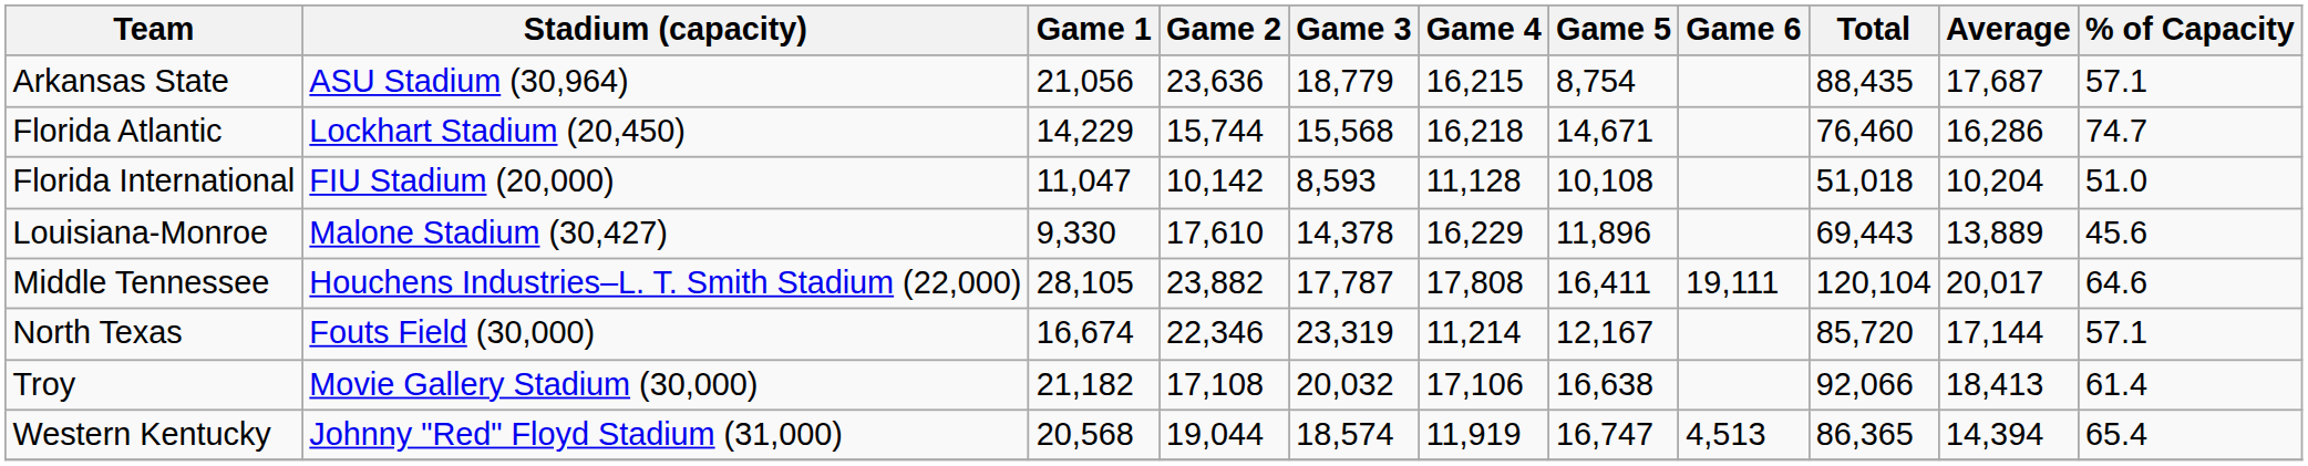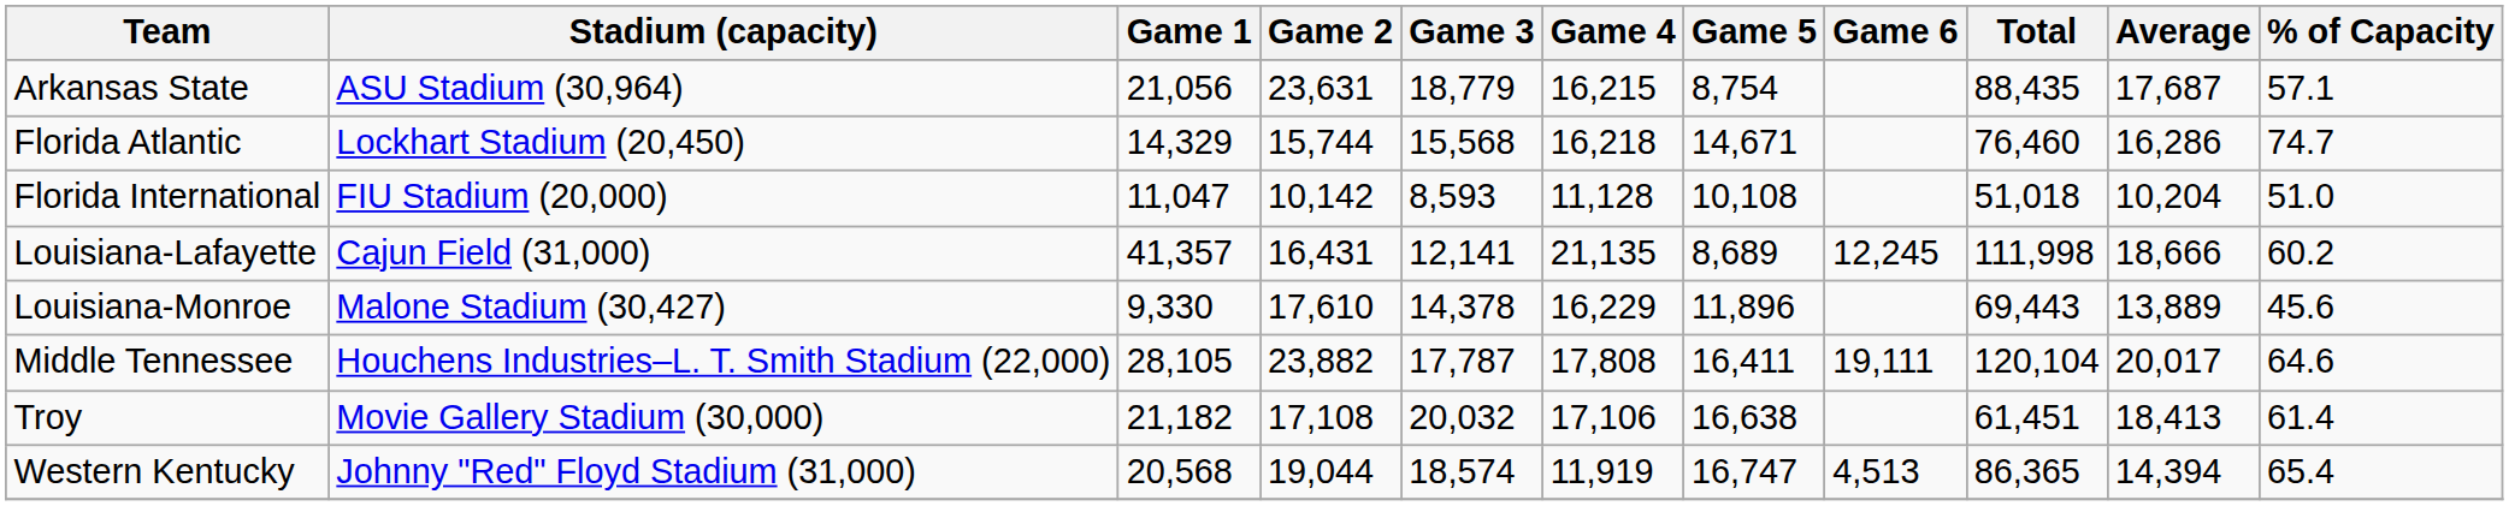 <table class="wikitable">
 <tr>
 <th>Team</th>
 <th>Stadium (capacity)</th>
 <th>Game 1</th>
 <th>Game 2</th>
 <th>Game 3</th>
 <th>Game 4</th>
 <th>Game 5</th>
 <th>Game 6</th>
 <th>Total</th>
 <th>Average</th>
 <th>% of Capacity</th>
 </tr>
 <tr>
 <td>Arkansas State</td>
 <td><a href='#'>ASU Stadium</a> (30,964)</td>
 <td>21,056</td>
-<td>23,636</td>
+<td>23,631</td>
 <td>18,779</td>
 <td>16,215</td>
 <td>8,754</td>
 <td></td>
 <td>88,435</td>
 <td>17,687</td>
 <td>57.1</td>
 </tr>
 <tr>
 <td>Florida Atlantic</td>
 <td><a href='#'>Lockhart Stadium</a> (20,450)</td>
-<td>14,229</td>
+<td>14,329</td>
 <td>15,744</td>
 <td>15,568</td>
 <td>16,218</td>
 <td>14,671</td>
 <td></td>
 <td>76,460</td>
 <td>16,286</td>
 <td>74.7</td>
 </tr>
 <tr>
 <td>Florida International</td>
 <td><a href='#'>FIU Stadium</a> (20,000)</td>
 <td>11,047</td>
 <td>10,142</td>
 <td>8,593</td>
 <td>11,128</td>
 <td>10,108</td>
 <td></td>
 <td>51,018</td>
 <td>10,204</td>
 <td>51.0</td>
+</tr>
+<tr>
+<td>Louisiana-Lafayette</td>
+<td><a href='#'>Cajun Field</a> (31,000)</td>
+<td>41,357</td>
+<td>16,431</td>
+<td>12,141</td>
+<td>21,135</td>
+<td>8,689</td>
+<td>12,245</td>
+<td>111,998</td>
+<td>18,666</td>
+<td>60.2</td>
 </tr>
 <tr>
 <td>Louisiana-Monroe</td>
 <td><a href='#'>Malone Stadium</a> (30,427)</td>
 <td>9,330</td>
 <td>17,610</td>
 <td>14,378</td>
 <td>16,229</td>
 <td>11,896</td>
 <td></td>
 <td>69,443</td>
 <td>13,889</td>
 <td>45.6</td>
 </tr>
 <tr>
 <td>Middle Tennessee</td>
 <td><a href='#'>Houchens Industries–L. T. Smith Stadium</a> (22,000)</td>
 <td>28,105</td>
 <td>23,882</td>
 <td>17,787</td>
 <td>17,808</td>
 <td>16,411</td>
 <td>19,111</td>
 <td>120,104</td>
 <td>20,017</td>
 <td>64.6</td>
 </tr>
 <tr>
-<td>North Texas</td>
-<td><a href='#'>Fouts Field</a> (30,000)</td>
-<td>16,674</td>
-<td>22,346</td>
-<td>23,319</td>
-<td>11,214</td>
-<td>12,167</td>
-<td></td>
-<td>85,720</td>
-<td>17,144</td>
-<td>57.1</td>
-</tr>
-<tr>
 <td>Troy</td>
 <td><a href='#'>Movie Gallery Stadium</a> (30,000)</td>
 <td>21,182</td>
 <td>17,108</td>
 <td>20,032</td>
 <td>17,106</td>
 <td>16,638</td>
 <td></td>
-<td>92,066</td>
+<td>61,451</td>
 <td>18,413</td>
 <td>61.4</td>
 </tr>
 <tr>
 <td>Western Kentucky</td>
 <td><a href='#'>Johnny "Red" Floyd Stadium</a> (31,000)</td>
 <td>20,568</td>
 <td>19,044</td>
 <td>18,574</td>
 <td>11,919</td>
 <td>16,747</td>
 <td>4,513</td>
 <td>86,365</td>
 <td>14,394</td>
 <td>65.4</td>
 </tr>
 <tr>
 </tr>
 </table>
